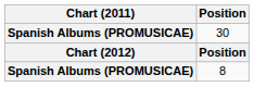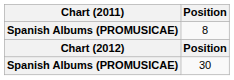 <table class="wikitable plainrowheaders" style="text-align:center">
 <tr>
 <th scope="col">Chart (2011)</th>
 <th scope="col">Position</th>
 </tr>
 <tr>
 <th scope="row">Spanish Albums (PROMUSICAE)</th>
-<td>30</td>
+<td>8</td>
 </tr>
 <tr>
 <th scope="col">Chart (2012)</th>
 <th scope="col">Position</th>
 </tr>
 <tr>
 <th scope="row">Spanish Albums (PROMUSICAE)</th>
-<td>8</td>
+<td>30</td>
 </tr>
 </table>
